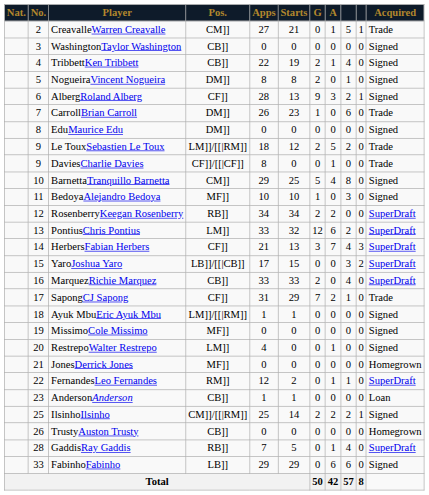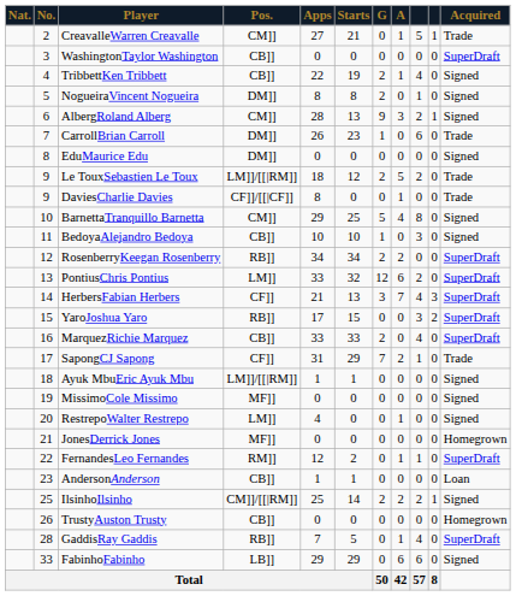 <table | class="wikitable sortable">
 <tr>
 <th style="background:#0E1B2A; color:#B1872D; text-align:center;">Nat.</th>
 <th style="background:#0E1B2A; color:#B1872D; text-align:center;">No.</th>
 <th style="background:#0E1B2A; color:#B1872D; text-align:center;">Player</th>
 <th style="background:#0E1B2A; color:#B1872D; text-align:center;">Pos.</th>
 <th style="background:#0E1B2A; color:#B1872D; text-align:center;">Apps</th>
 <th style="background:#0E1B2A; color:#B1872D; text-align:center;">Starts</th>
 <th style="background:#0E1B2A; color:#B1872D; text-align:center;">G</th>
 <th style="background:#0E1B2A; color:#B1872D; text-align:center;">A</th>
 <th style="background:#0E1B2A; color:#B1872D; text-align:center;"></th>
 <th style="background:#0E1B2A; color:#B1872D; text-align:center;"></th>
 <th style="background:#0E1B2A; color:#B1872D; text-align:center;">Acquired</th>
 </tr>
 <tr align=center>
 <td></td>
 <td>2</td>
 <td align=left><span>Creavalle</span><a href='#'>Warren Creavalle</a></td>
 <td [[>CM]]</td>
 <td>27</td>
 <td>21</td>
 <td>0</td>
 <td>1</td>
 <td>5</td>
 <td>1</td>
 <td align=left>Trade</td>
 </tr>
 <tr align=center>
 <td></td>
 <td>3</td>
 <td align=left><span>Washington</span><a href='#'>Taylor Washington</a></td>
 <td [[>CB]]</td>
 <td>0</td>
 <td>0</td>
 <td>0</td>
 <td>0</td>
 <td>0</td>
 <td>0</td>
-<td align=left>Signed</td>
+<td align=left><a href='#'>SuperDraft</a></td>
 </tr>
 <tr align=center>
 <td></td>
 <td>4</td>
 <td align=left><span>Tribbett</span><a href='#'>Ken Tribbett</a></td>
 <td [[>CB]]</td>
 <td>22</td>
 <td>19</td>
 <td>2</td>
 <td>1</td>
 <td>4</td>
 <td>0</td>
 <td align=left>Signed</td>
 </tr>
 <tr align=center>
 <td></td>
 <td>5</td>
 <td align=left><span>Nogueira</span><a href='#'>Vincent Nogueira</a></td>
 <td [[>DM]]</td>
 <td>8</td>
 <td>8</td>
 <td>2</td>
 <td>0</td>
 <td>1</td>
 <td>0</td>
 <td align=left>Signed</td>
 </tr>
 <tr align=center>
 <td></td>
 <td>6</td>
 <td align=left><span>Alberg</span><a href='#'>Roland Alberg</a></td>
-<td [[>CF]]</td>
+<td [[>CM]]</td>
 <td>28</td>
 <td>13</td>
 <td>9</td>
 <td>3</td>
 <td>2</td>
 <td>1</td>
 <td align=left>Signed</td>
 </tr>
 <tr align=center>
 <td></td>
 <td>7</td>
 <td align=left><span>Carroll</span><a href='#'>Brian Carroll</a></td>
 <td [[>DM]]</td>
 <td>26</td>
 <td>23</td>
 <td>1</td>
 <td>0</td>
 <td>6</td>
 <td>0</td>
 <td align=left>Trade</td>
 </tr>
 <tr align=center>
 <td></td>
 <td>8</td>
 <td align=left><span>Edu</span><a href='#'>Maurice Edu</a></td>
 <td [[>DM]]</td>
 <td>0</td>
 <td>0</td>
 <td>0</td>
 <td>0</td>
 <td>0</td>
 <td>0</td>
 <td align=left>Signed</td>
 </tr>
 <tr align=center>
 <td></td>
 <td>9</td>
 <td align=left><span>Le Toux</span><a href='#'>Sebastien Le Toux</a></td>
 <td [[>LM]]/[[|RM]]</td>
 <td>18</td>
 <td>12</td>
 <td>2</td>
 <td>5</td>
 <td>2</td>
 <td>0</td>
 <td align=left>Trade</td>
 </tr>
 <tr align=center>
 <td></td>
 <td>9</td>
 <td align=left><span>Davies</span><a href='#'>Charlie Davies</a></td>
 <td [[>CF]]/[[|CF]]</td>
 <td>8</td>
 <td>0</td>
 <td>0</td>
 <td>1</td>
 <td>0</td>
 <td>0</td>
 <td align=left>Trade</td>
 </tr>
 <tr align=center>
 <td></td>
 <td>10</td>
 <td align=left><span>Barnetta</span><a href='#'>Tranquillo Barnetta</a></td>
 <td [[>CM]]</td>
 <td>29</td>
 <td>25</td>
 <td>5</td>
 <td>4</td>
 <td>8</td>
 <td>0</td>
 <td align=left>Signed</td>
 </tr>
 <tr align=center>
 <td></td>
 <td>11</td>
 <td align=left><span>Bedoya</span><a href='#'>Alejandro Bedoya</a></td>
-<td [[>MF]]</td>
+<td [[>CB]]</td>
 <td>10</td>
 <td>10</td>
 <td>1</td>
 <td>0</td>
 <td>3</td>
 <td>0</td>
 <td align=left>Signed</td>
 </tr>
 <tr align=center>
 <td></td>
 <td>12</td>
 <td align=left><span>Rosenberry</span><a href='#'>Keegan Rosenberry</a></td>
 <td [[>RB]]</td>
 <td>34</td>
 <td>34</td>
 <td>2</td>
 <td>2</td>
 <td>0</td>
 <td>0</td>
 <td align=left><a href='#'>SuperDraft</a></td>
 </tr>
 <tr align=center>
 <td></td>
 <td>13</td>
 <td align=left><span>Pontius</span><a href='#'>Chris Pontius</a></td>
 <td [[>LM]]</td>
 <td>33</td>
 <td>32</td>
 <td>12</td>
 <td>6</td>
 <td>2</td>
 <td>0</td>
 <td align=left><a href='#'>SuperDraft</a></td>
 </tr>
 <tr align=center>
 <td></td>
 <td>14</td>
 <td align=left><span>Herbers</span><a href='#'>Fabian Herbers</a></td>
 <td [[>CF]]</td>
 <td>21</td>
 <td>13</td>
 <td>3</td>
 <td>7</td>
 <td>4</td>
 <td>3</td>
 <td align=left><a href='#'>SuperDraft</a></td>
 </tr>
 <tr align=center>
 <td></td>
 <td>15</td>
 <td align=left><span>Yaro</span><a href='#'>Joshua Yaro</a></td>
-<td [[>LB]]/[[|CB]]</td>
+<td [[>RB]]</td>
 <td>17</td>
 <td>15</td>
 <td>0</td>
 <td>0</td>
 <td>3</td>
 <td>2</td>
 <td align=left><a href='#'>SuperDraft</a></td>
 </tr>
 <tr align=center>
 <td></td>
 <td>16</td>
 <td align=left><span>Marquez</span><a href='#'>Richie Marquez</a></td>
 <td [[>CB]]</td>
 <td>33</td>
 <td>33</td>
 <td>2</td>
 <td>0</td>
 <td>4</td>
 <td>0</td>
 <td align=left><a href='#'>SuperDraft</a></td>
 </tr>
 <tr align=center>
 <td></td>
 <td>17</td>
 <td align=left><span>Sapong</span><a href='#'>CJ Sapong</a></td>
 <td [[>CF]]</td>
 <td>31</td>
 <td>29</td>
 <td>7</td>
 <td>2</td>
 <td>1</td>
 <td>0</td>
 <td align=left>Trade</td>
 </tr>
 <tr align=center>
 <td></td>
 <td>18</td>
 <td align=left><span>Ayuk Mbu</span><a href='#'>Eric Ayuk Mbu</a></td>
 <td [[>LM]]/[[|RM]]</td>
 <td>1</td>
 <td>1</td>
 <td>0</td>
 <td>0</td>
 <td>0</td>
 <td>0</td>
 <td align=left>Signed</td>
 </tr>
 <tr align=center>
 <td></td>
 <td>19</td>
 <td align=left><span>Missimo</span><a href='#'>Cole Missimo</a></td>
 <td [[>MF]]</td>
 <td>0</td>
 <td>0</td>
 <td>0</td>
 <td>0</td>
 <td>0</td>
 <td>0</td>
 <td align=left>Signed</td>
 </tr>
 <tr align=center>
 <td></td>
 <td>20</td>
 <td align=left><span>Restrepo</span><a href='#'>Walter Restrepo</a></td>
 <td [[>LM]]</td>
 <td>4</td>
 <td>0</td>
 <td>0</td>
 <td>1</td>
 <td>0</td>
 <td>0</td>
 <td align=left>Signed</td>
 </tr>
 <tr align=center>
 <td></td>
 <td>21</td>
 <td align=left><span>Jones</span><a href='#'>Derrick Jones</a></td>
 <td [[>MF]]</td>
 <td>0</td>
 <td>0</td>
 <td>0</td>
 <td>0</td>
 <td>0</td>
 <td>0</td>
 <td align=left>Homegrown</td>
 </tr>
 <tr align=center>
 <td></td>
 <td>22</td>
 <td align=left><span>Fernandes</span><a href='#'>Leo Fernandes</a></td>
 <td [[>RM]]</td>
 <td>12</td>
 <td>2</td>
 <td>0</td>
 <td>1</td>
 <td>1</td>
 <td>0</td>
 <td align=left><a href='#'>SuperDraft</a></td>
 </tr>
 <tr align=center>
 <td></td>
 <td>23</td>
 <td align=left><span>Anderson</span><em><a href='#'>Anderson</a></em></td>
 <td [[>CB]]</td>
 <td>1</td>
 <td>1</td>
 <td>0</td>
 <td>0</td>
 <td>0</td>
 <td>0</td>
 <td align=left>Loan</td>
 </tr>
 <tr align=center>
 <td></td>
 <td>25</td>
 <td align=left><span>Ilsinho</span><a href='#'>Ilsinho</a></td>
 <td [[>CM]]/[[|RM]]</td>
 <td>25</td>
 <td>14</td>
 <td>2</td>
 <td>2</td>
 <td>2</td>
 <td>1</td>
 <td align=left>Signed</td>
 </tr>
 <tr align=center>
 <td></td>
 <td>26</td>
 <td align=left><span>Trusty</span><a href='#'>Auston Trusty</a></td>
 <td [[>CB]]</td>
 <td>0</td>
 <td>0</td>
 <td>0</td>
 <td>0</td>
 <td>0</td>
 <td>0</td>
 <td align=left>Homegrown</td>
 </tr>
 <tr align=center>
 <td></td>
 <td>28</td>
 <td align=left><span>Gaddis</span><a href='#'>Ray Gaddis</a></td>
 <td [[>RB]]</td>
 <td>7</td>
 <td>5</td>
 <td>0</td>
 <td>1</td>
 <td>4</td>
 <td>0</td>
 <td align=left><a href='#'>SuperDraft</a></td>
 </tr>
 <tr align=center>
 <td></td>
 <td>33</td>
 <td align=left><span>Fabinho</span><a href='#'>Fabinho</a></td>
 <td [[>LB]]</td>
 <td>29</td>
 <td>29</td>
 <td>0</td>
 <td>6</td>
 <td>6</td>
 <td>0</td>
 <td align=left>Signed</td>
 </tr>
 <tr>
 <th colspan=6><strong>Total</strong></th>
 <th><strong>50</strong></th>
 <th><strong>42</strong></th>
 <th><strong>57</strong></th>
 <th><strong>8</strong></th>
 </tr>
 </table>
